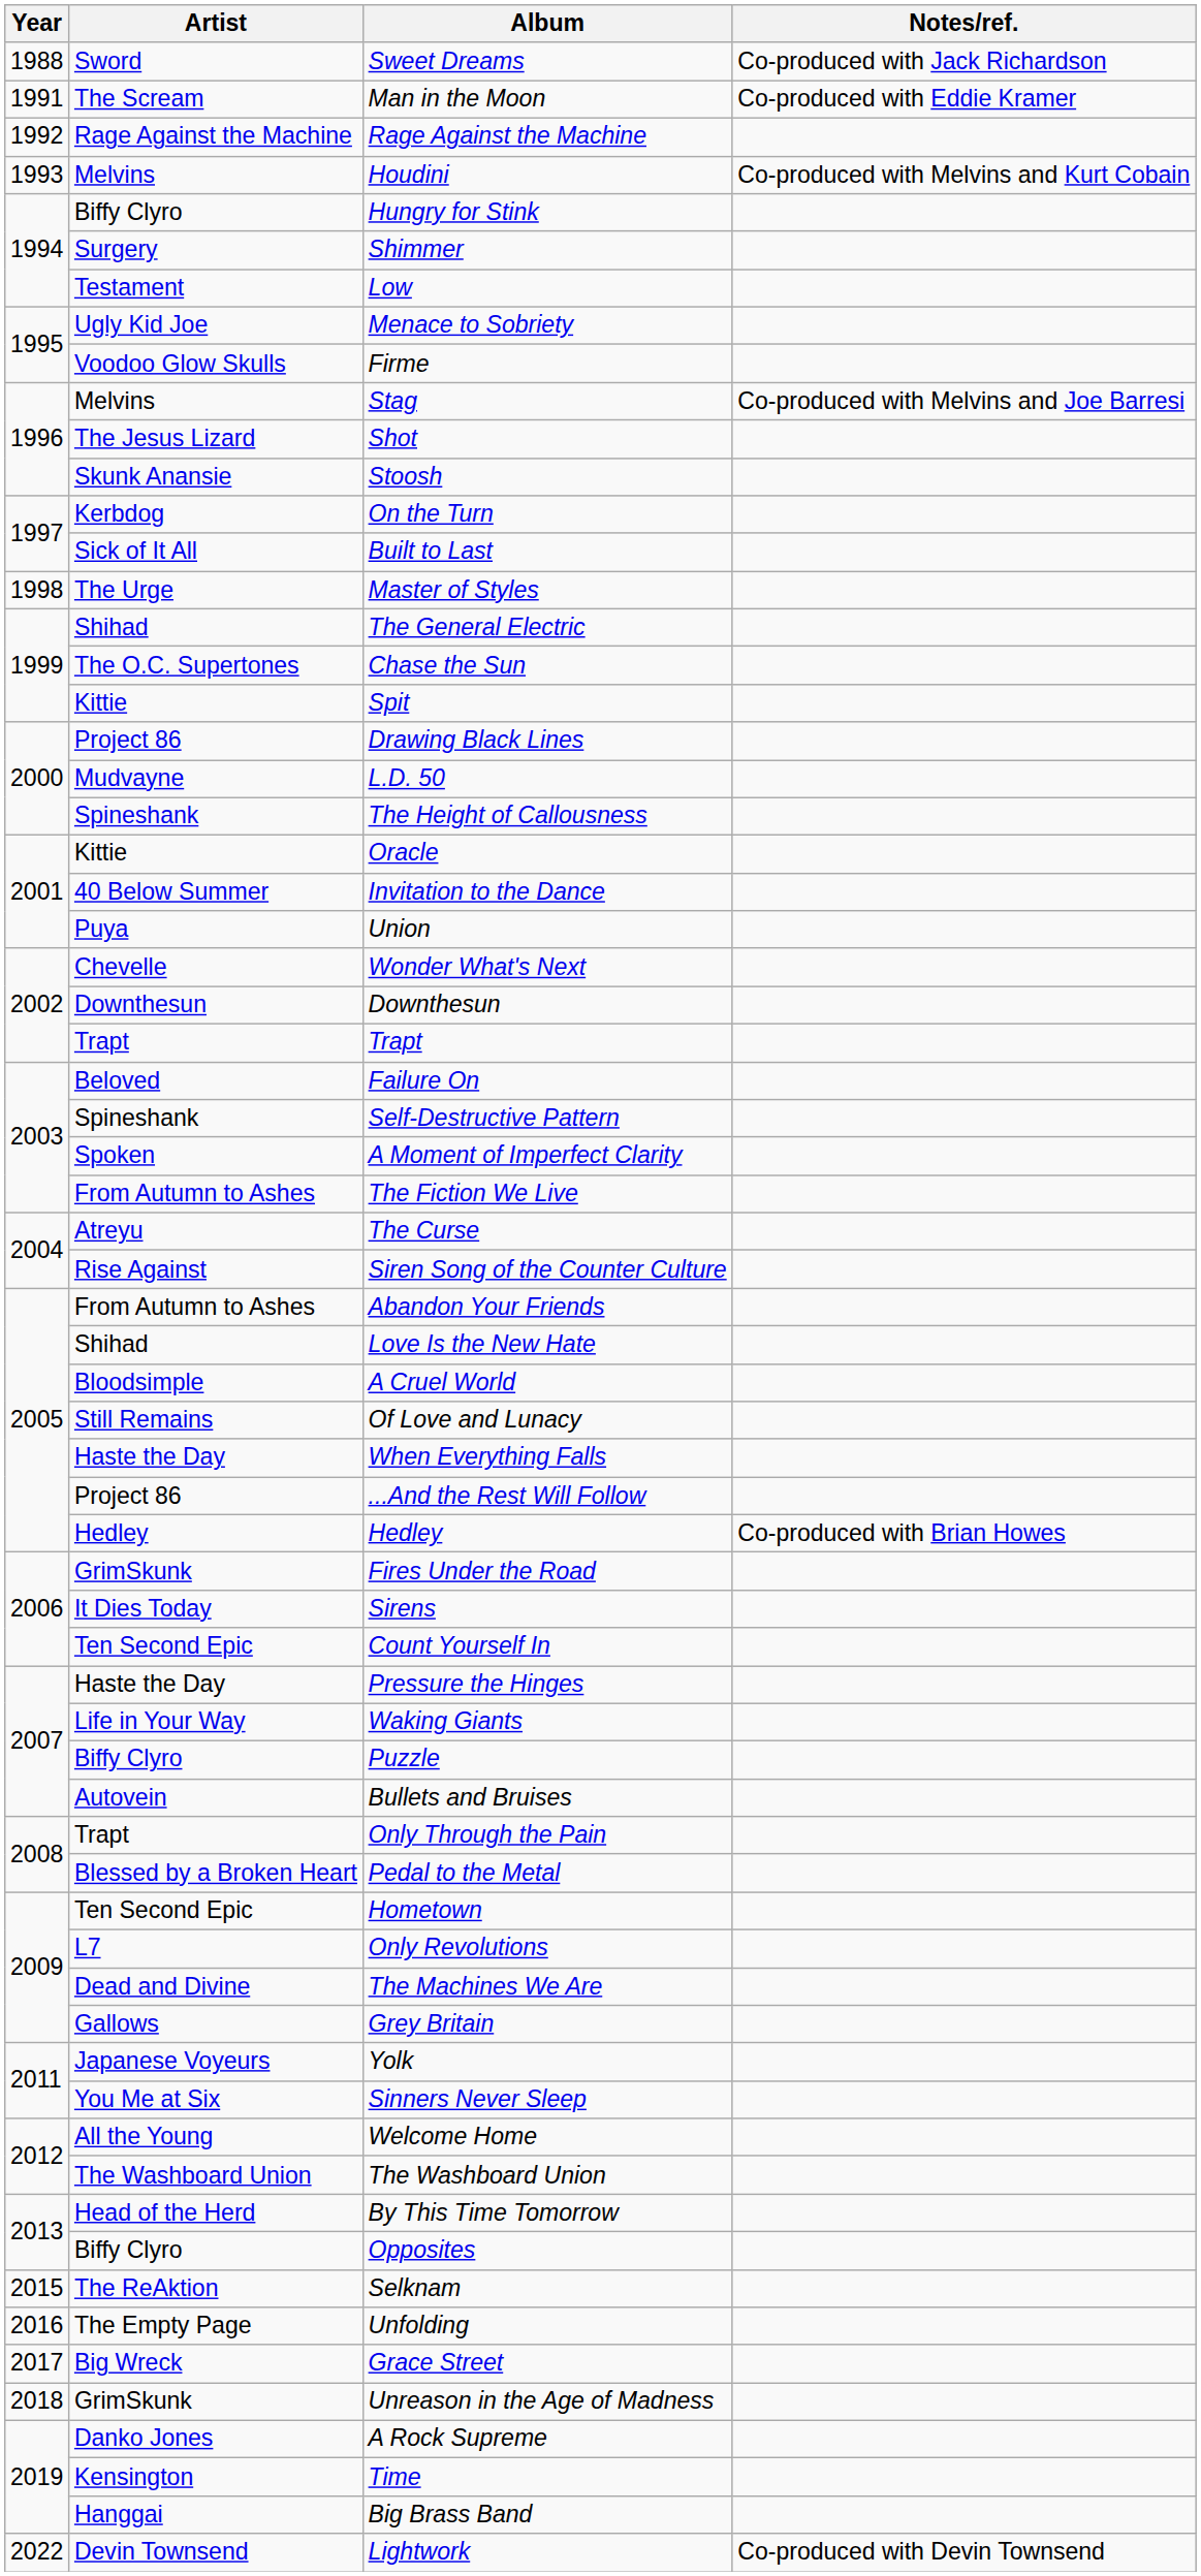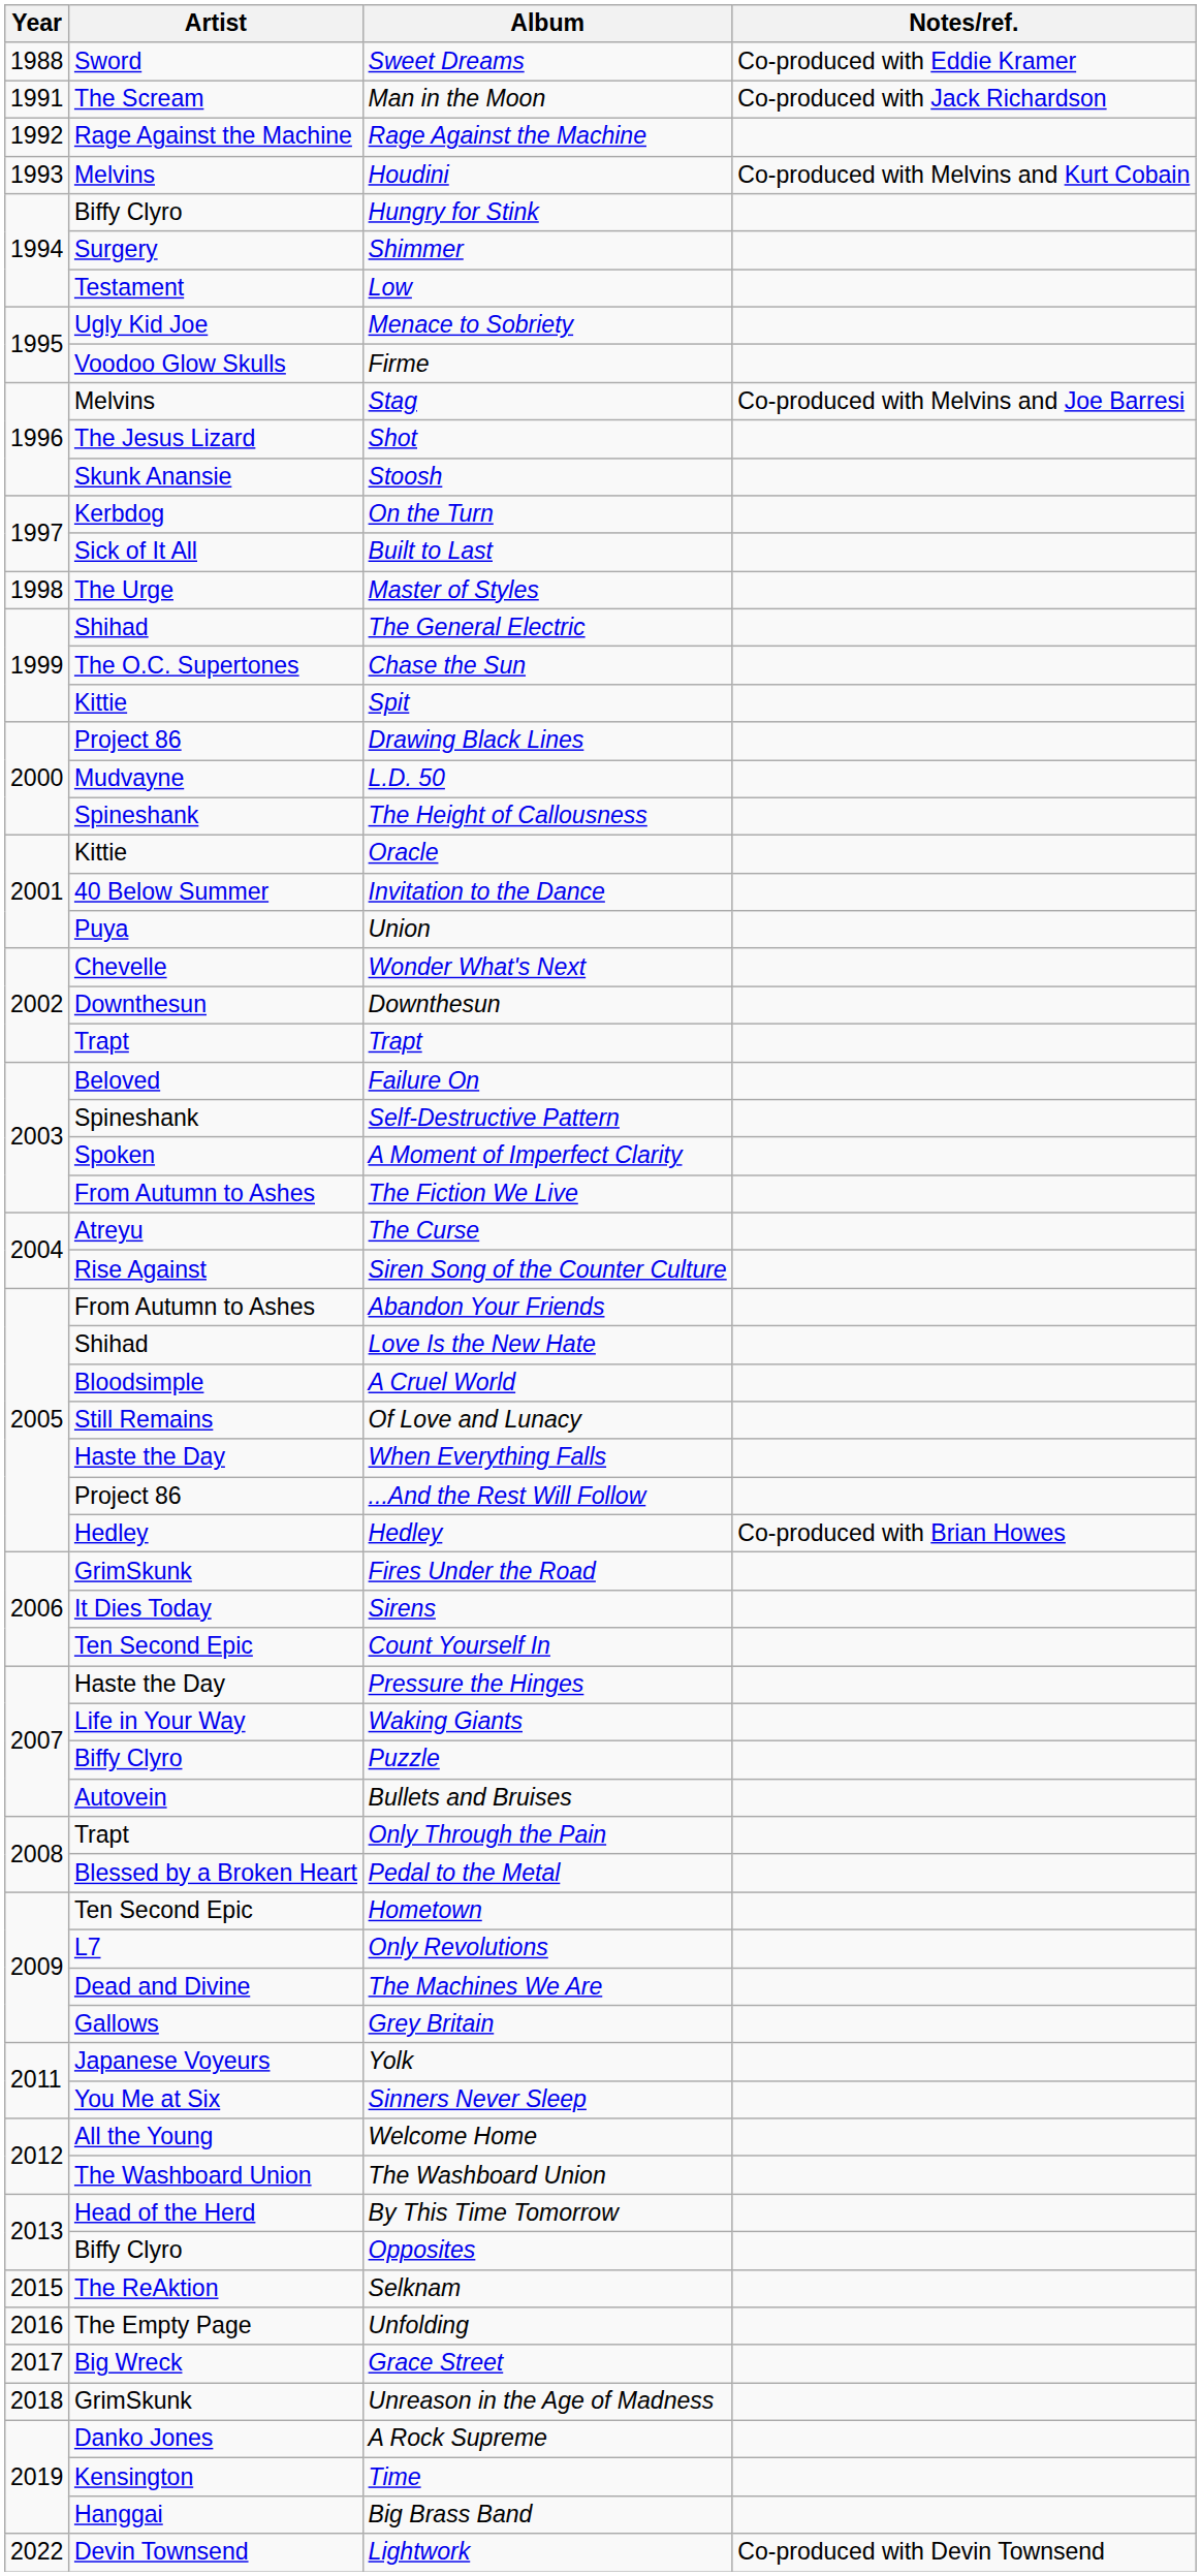 <table class="wikitable sortable">
 <tr>
 <th>Year</th>
 <th>Artist</th>
 <th>Album</th>
 <th>Notes/ref.</th>
 </tr>
 <tr>
 <td>1988</td>
 <td><a href='#'>Sword</a></td>
 <td><em><a href='#'>Sweet Dreams</a></em></td>
-<td>Co-produced with <a href='#'>Jack Richardson</a></td>
+<td>Co-produced with <a href='#'>Eddie Kramer</a></td>
 </tr>
 <tr>
 <td>1991</td>
 <td><a href='#'>The Scream</a></td>
 <td><em>Man in the Moon</em></td>
-<td>Co-produced with <a href='#'>Eddie Kramer</a></td>
+<td>Co-produced with <a href='#'>Jack Richardson</a></td>
 </tr>
 <tr>
 <td>1992</td>
 <td><a href='#'>Rage Against the Machine</a></td>
 <td><em><a href='#'>Rage Against the Machine</a></em></td>
 <td></td>
 </tr>
 <tr>
 <td>1993</td>
 <td><a href='#'>Melvins</a></td>
 <td><em><a href='#'>Houdini</a></em></td>
 <td>Co-produced with Melvins and <a href='#'>Kurt Cobain</a></td>
 </tr>
 <tr>
 <td rowspan=3>1994</td>
 <td>Biffy Clyro</td>
 <td><em><a href='#'>Hungry for Stink</a></em></td>
 <td></td>
 </tr>
 <tr>
 <td><a href='#'>Surgery</a></td>
 <td><em><a href='#'>Shimmer</a></em></td>
 <td></td>
 </tr>
 <tr>
 <td><a href='#'>Testament</a></td>
 <td><em><a href='#'>Low</a></em></td>
 <td></td>
 </tr>
 <tr>
 <td rowspan=2>1995</td>
 <td><a href='#'>Ugly Kid Joe</a></td>
 <td><em><a href='#'>Menace to Sobriety</a></em></td>
 <td></td>
 </tr>
 <tr>
 <td><a href='#'>Voodoo Glow Skulls</a></td>
 <td><em>Firme</em></td>
 <td></td>
 </tr>
 <tr>
 <td rowspan=3>1996</td>
 <td>Melvins</td>
 <td><em><a href='#'>Stag</a></em></td>
 <td>Co-produced with Melvins and <a href='#'>Joe Barresi</a></td>
 </tr>
 <tr>
 <td><a href='#'>The Jesus Lizard</a></td>
 <td><em><a href='#'>Shot</a></em></td>
 <td></td>
 </tr>
 <tr>
 <td><a href='#'>Skunk Anansie</a></td>
 <td><em><a href='#'>Stoosh</a></em></td>
 <td></td>
 </tr>
 <tr>
 <td rowspan=2>1997</td>
 <td><a href='#'>Kerbdog</a></td>
 <td><em><a href='#'>On the Turn</a></em></td>
 <td></td>
 </tr>
 <tr>
 <td><a href='#'>Sick of It All</a></td>
 <td><em><a href='#'>Built to Last</a></em></td>
 <td></td>
 </tr>
 <tr>
 <td>1998</td>
 <td><a href='#'>The Urge</a></td>
 <td><em><a href='#'>Master of Styles</a></em></td>
 <td></td>
 </tr>
 <tr>
 <td rowspan=3>1999</td>
 <td><a href='#'>Shihad</a></td>
 <td><em><a href='#'>The General Electric</a></em></td>
 <td></td>
 </tr>
 <tr>
 <td><a href='#'>The O.C. Supertones</a></td>
 <td><em><a href='#'>Chase the Sun</a></em></td>
 <td></td>
 </tr>
 <tr>
 <td><a href='#'>Kittie</a></td>
 <td><em><a href='#'>Spit</a></em></td>
 <td></td>
 </tr>
 <tr>
 <td rowspan=3>2000</td>
 <td><a href='#'>Project 86</a></td>
 <td><em><a href='#'>Drawing Black Lines</a></em></td>
 <td></td>
 </tr>
 <tr>
 <td><a href='#'>Mudvayne</a></td>
 <td><em><a href='#'>L.D. 50</a></em></td>
 <td></td>
 </tr>
 <tr>
 <td><a href='#'>Spineshank</a></td>
 <td><em><a href='#'>The Height of Callousness</a></em></td>
 <td></td>
 </tr>
 <tr>
 <td rowspan=3>2001</td>
 <td>Kittie</td>
 <td><em><a href='#'>Oracle</a></em></td>
 <td></td>
 </tr>
 <tr>
 <td><a href='#'>40 Below Summer</a></td>
 <td><em><a href='#'>Invitation to the Dance</a></em></td>
 <td></td>
 </tr>
 <tr>
 <td><a href='#'>Puya</a></td>
 <td><em>Union</em></td>
 <td></td>
 </tr>
 <tr>
 <td rowspan=3>2002</td>
 <td><a href='#'>Chevelle</a></td>
 <td><em><a href='#'>Wonder What's Next</a></em></td>
 <td></td>
 </tr>
 <tr>
 <td><a href='#'>Downthesun</a></td>
 <td><em>Downthesun</em></td>
 <td></td>
 </tr>
 <tr>
 <td><a href='#'>Trapt</a></td>
 <td><em><a href='#'>Trapt</a></em></td>
 <td></td>
 </tr>
 <tr>
 <td rowspan=4>2003</td>
 <td><a href='#'>Beloved</a></td>
 <td><em><a href='#'>Failure On</a></em></td>
 <td></td>
 </tr>
 <tr>
 <td>Spineshank</td>
 <td><em><a href='#'>Self-Destructive Pattern</a></em></td>
 <td></td>
 </tr>
 <tr>
 <td><a href='#'>Spoken</a></td>
 <td><em><a href='#'>A Moment of Imperfect Clarity</a></em></td>
 <td></td>
 </tr>
 <tr>
 <td><a href='#'>From Autumn to Ashes</a></td>
 <td><em><a href='#'>The Fiction We Live</a></em></td>
 <td></td>
 </tr>
 <tr>
 <td rowspan=2>2004</td>
 <td><a href='#'>Atreyu</a></td>
 <td><em><a href='#'>The Curse</a></em></td>
 <td></td>
 </tr>
 <tr>
 <td><a href='#'>Rise Against</a></td>
 <td><em><a href='#'>Siren Song of the Counter Culture</a></em></td>
 <td></td>
 </tr>
 <tr>
 <td rowspan=7>2005</td>
 <td>From Autumn to Ashes</td>
 <td><em><a href='#'>Abandon Your Friends</a></em></td>
 <td></td>
 </tr>
 <tr>
 <td>Shihad</td>
 <td><em><a href='#'>Love Is the New Hate</a></em></td>
 <td></td>
 </tr>
 <tr>
 <td><a href='#'>Bloodsimple</a></td>
 <td><em><a href='#'>A Cruel World</a></em></td>
 <td></td>
 </tr>
 <tr>
 <td><a href='#'>Still Remains</a></td>
 <td><em>Of Love and Lunacy</em></td>
 <td></td>
 </tr>
 <tr>
 <td><a href='#'>Haste the Day</a></td>
 <td><em><a href='#'>When Everything Falls</a></em></td>
 <td></td>
 </tr>
 <tr>
 <td>Project 86</td>
 <td><em><a href='#'>...And the Rest Will Follow</a></em></td>
 <td></td>
 </tr>
 <tr>
 <td><a href='#'>Hedley</a></td>
 <td><em><a href='#'>Hedley</a></em></td>
 <td>Co-produced with <a href='#'>Brian Howes</a></td>
 </tr>
 <tr>
 <td rowspan=3>2006</td>
 <td><a href='#'>GrimSkunk</a></td>
 <td><em><a href='#'>Fires Under the Road</a></em></td>
 <td></td>
 </tr>
 <tr>
 <td><a href='#'>It Dies Today</a></td>
 <td><em><a href='#'>Sirens</a></em></td>
 <td></td>
 </tr>
 <tr>
 <td><a href='#'>Ten Second Epic</a></td>
 <td><em><a href='#'>Count Yourself In</a></em></td>
 <td></td>
 </tr>
 <tr>
 <td rowspan=4>2007</td>
 <td>Haste the Day</td>
 <td><em><a href='#'>Pressure the Hinges</a></em></td>
 <td></td>
 </tr>
 <tr>
 <td><a href='#'>Life in Your Way</a></td>
 <td><em><a href='#'>Waking Giants</a></em></td>
 <td></td>
 </tr>
 <tr>
 <td><a href='#'>Biffy Clyro</a></td>
 <td><em><a href='#'>Puzzle</a></em></td>
 <td></td>
 </tr>
 <tr>
 <td><a href='#'>Autovein</a></td>
 <td><em>Bullets and Bruises</em></td>
 <td></td>
 </tr>
 <tr>
 <td rowspan=2>2008</td>
 <td>Trapt</td>
 <td><em><a href='#'>Only Through the Pain</a></em></td>
 <td></td>
 </tr>
 <tr>
 <td><a href='#'>Blessed by a Broken Heart</a></td>
 <td><em><a href='#'>Pedal to the Metal</a></em></td>
 <td></td>
 </tr>
 <tr>
 <td rowspan=4>2009</td>
 <td>Ten Second Epic</td>
 <td><em><a href='#'>Hometown</a></em></td>
 <td></td>
 </tr>
 <tr>
 <td><a href='#'>L7</a></td>
 <td><em><a href='#'>Only Revolutions</a></em></td>
 <td></td>
 </tr>
 <tr>
 <td><a href='#'>Dead and Divine</a></td>
 <td><em><a href='#'>The Machines We Are</a></em></td>
 <td></td>
 </tr>
 <tr>
 <td><a href='#'>Gallows</a></td>
 <td><em><a href='#'>Grey Britain</a></em></td>
 <td></td>
 </tr>
 <tr>
 <td rowspan=2>2011</td>
 <td><a href='#'>Japanese Voyeurs</a></td>
 <td><em>Yolk</em></td>
 <td></td>
 </tr>
 <tr>
 <td><a href='#'>You Me at Six</a></td>
 <td><em><a href='#'>Sinners Never Sleep</a></em></td>
 <td></td>
 </tr>
 <tr>
 <td rowspan=2>2012</td>
 <td><a href='#'>All the Young</a></td>
 <td><em>Welcome Home</em></td>
 <td></td>
 </tr>
 <tr>
 <td><a href='#'>The Washboard Union</a></td>
 <td><em>The Washboard Union</em></td>
 <td></td>
 </tr>
 <tr>
 <td rowspan=2>2013</td>
 <td><a href='#'>Head of the Herd</a></td>
 <td><em>By This Time Tomorrow</em></td>
 <td></td>
 </tr>
 <tr>
 <td>Biffy Clyro</td>
 <td><em><a href='#'>Opposites</a></em></td>
 <td></td>
 </tr>
 <tr>
 <td>2015</td>
 <td><a href='#'>The ReAktion</a></td>
 <td><em>Selknam</em></td>
 <td></td>
 </tr>
 <tr>
 <td>2016</td>
 <td>The Empty Page</td>
 <td><em>Unfolding</em></td>
 <td></td>
 </tr>
 <tr>
 <td>2017</td>
 <td><a href='#'>Big Wreck</a></td>
 <td><em><a href='#'>Grace Street</a></em></td>
 <td></td>
 </tr>
 <tr>
 <td>2018</td>
 <td>GrimSkunk</td>
 <td><em>Unreason in the Age of Madness</em></td>
 <td></td>
 </tr>
 <tr>
 <td rowspan=3>2019</td>
 <td><a href='#'>Danko Jones</a></td>
 <td><em>A Rock Supreme</em></td>
 <td></td>
 </tr>
 <tr>
 <td><a href='#'>Kensington</a></td>
 <td><em><a href='#'>Time</a></em></td>
 <td></td>
 </tr>
 <tr>
 <td><a href='#'>Hanggai</a></td>
 <td><em>Big Brass Band</em></td>
 <td></td>
 </tr>
 <tr>
 <td>2022</td>
 <td><a href='#'>Devin Townsend</a></td>
 <td><em><a href='#'>Lightwork</a></em></td>
 <td>Co-produced with Devin Townsend</td>
 </tr>
 </table>
